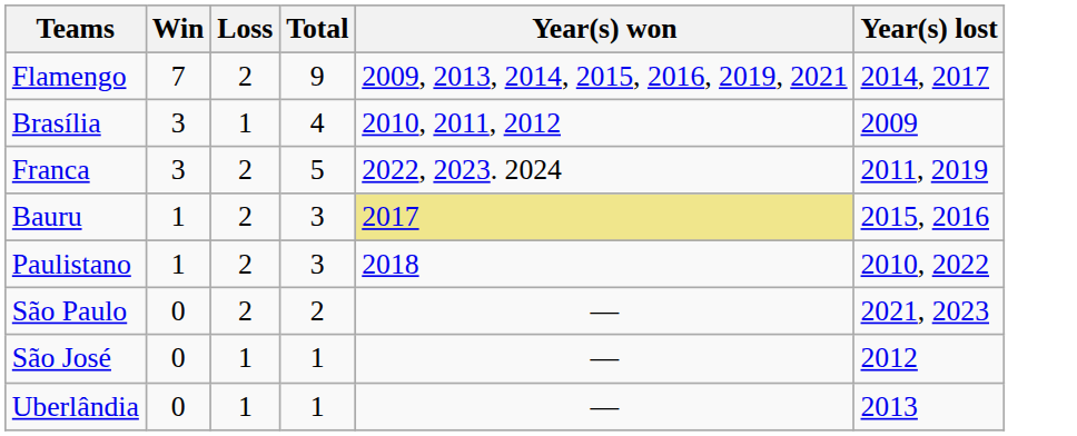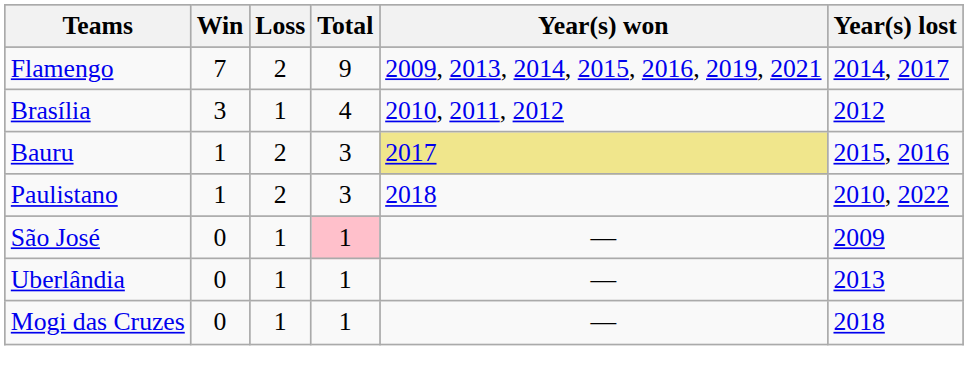 <table class="wikitable sortable" style="text-align:center; font-size:95%">
 <tr>
 <th>Teams</th>
 <th>Win</th>
 <th>Loss</th>
 <th>Total</th>
 <th>Year(s) won</th>
 <th>Year(s) lost</th>
 </tr>
 <tr>
 <td style="text-align:left"><a href='#'>Flamengo</a></td>
 <td>7</td>
 <td>2</td>
 <td>9</td>
 <td style="text-align:left"><a href='#'>2009</a>, <a href='#'>2013</a>, <a href='#'>2014</a>, <a href='#'>2015</a>, <a href='#'>2016</a>, <a href='#'>2019</a>, <a href='#'>2021</a></td>
 <td style="text-align:left"><a href='#'>2014</a>, <a href='#'>2017</a></td>
 </tr>
 <tr>
 <td style="text-align:left"><a href='#'>Brasília</a></td>
 <td>3</td>
 <td>1</td>
 <td>4</td>
 <td style="text-align:left"><a href='#'>2010</a>, <a href='#'>2011</a>, <a href='#'>2012</a></td>
-<td style="text-align:left"><a href='#'>2009</a></td>
-</tr>
-<tr>
-<td style="text-align:left"><a href='#'>Franca</a></td>
-<td>3</td>
-<td>2</td>
-<td>5</td>
-<td style="text-align:left"><a href='#'>2022</a>, <a href='#'>2023</a>. 2024</td>
-<td style="text-align:left"><a href='#'>2011</a>, <a href='#'>2019</a></td>
+<td style="text-align:left"><a href='#'>2012</a></td>
 </tr>
 <tr>
 <td style="text-align:left"><a href='#'>Bauru</a></td>
 <td>1</td>
 <td>2</td>
 <td>3</td>
 <td style="background: khaki; text-align:left"><a href='#'>2017</a></td>
 <td style="text-align:left"><a href='#'>2015</a>, <a href='#'>2016</a></td>
 </tr>
 <tr>
 <td style="text-align:left"><a href='#'>Paulistano</a></td>
 <td>1</td>
 <td>2</td>
 <td>3</td>
 <td style="text-align:left"><a href='#'>2018</a></td>
 <td style="text-align:left"><a href='#'>2010</a>, <a href='#'>2022</a></td>
 </tr>
 <tr>
-<td style="text-align:left"><a href='#'>São Paulo</a></td>
-<td>0</td>
-<td>2</td>
-<td>2</td>
-<td>—</td>
-<td style="text-align:left"><a href='#'>2021</a>, <a href='#'>2023</a></td>
-</tr>
-<tr>
 <td style="text-align:left"><a href='#'>São José</a></td>
 <td>0</td>
 <td>1</td>
-<td>1</td>
+<td style="background: pink;">1</td>
 <td>—</td>
-<td style="text-align:left"><a href='#'>2012</a></td>
+<td style="text-align:left"><a href='#'>2009</a></td>
 </tr>
 <tr>
 <td style="text-align:left"><a href='#'>Uberlândia</a></td>
 <td>0</td>
 <td>1</td>
 <td>1</td>
 <td>—</td>
 <td style="text-align:left"><a href='#'>2013</a></td>
 </tr>
+<tr>
+<td style="text-align:left"><a href='#'>Mogi das Cruzes</a></td>
+<td>0</td>
+<td>1</td>
+<td>1</td>
+<td>—</td>
+<td style="text-align:left"><a href='#'>2018</a></td>
+</tr>
 </table>
